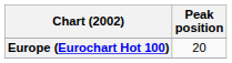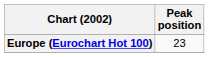 <table class="wikitable sortable plainrowheaders" style="text-align:center">
 <tr>
 <th scope="col">Chart (2002)</th>
 <th scope="col">Peak<br>position</th>
 </tr>
 <tr>
 </tr>
 <tr>
 <th scope="row">Europe (<a href='#'>Eurochart Hot 100</a>)</th>
-<td>20</td>
+<td>23</td>
 </tr>
 <tr>
 </tr>
 <tr>
 </tr>
 <tr>
 </tr>
 </table>
